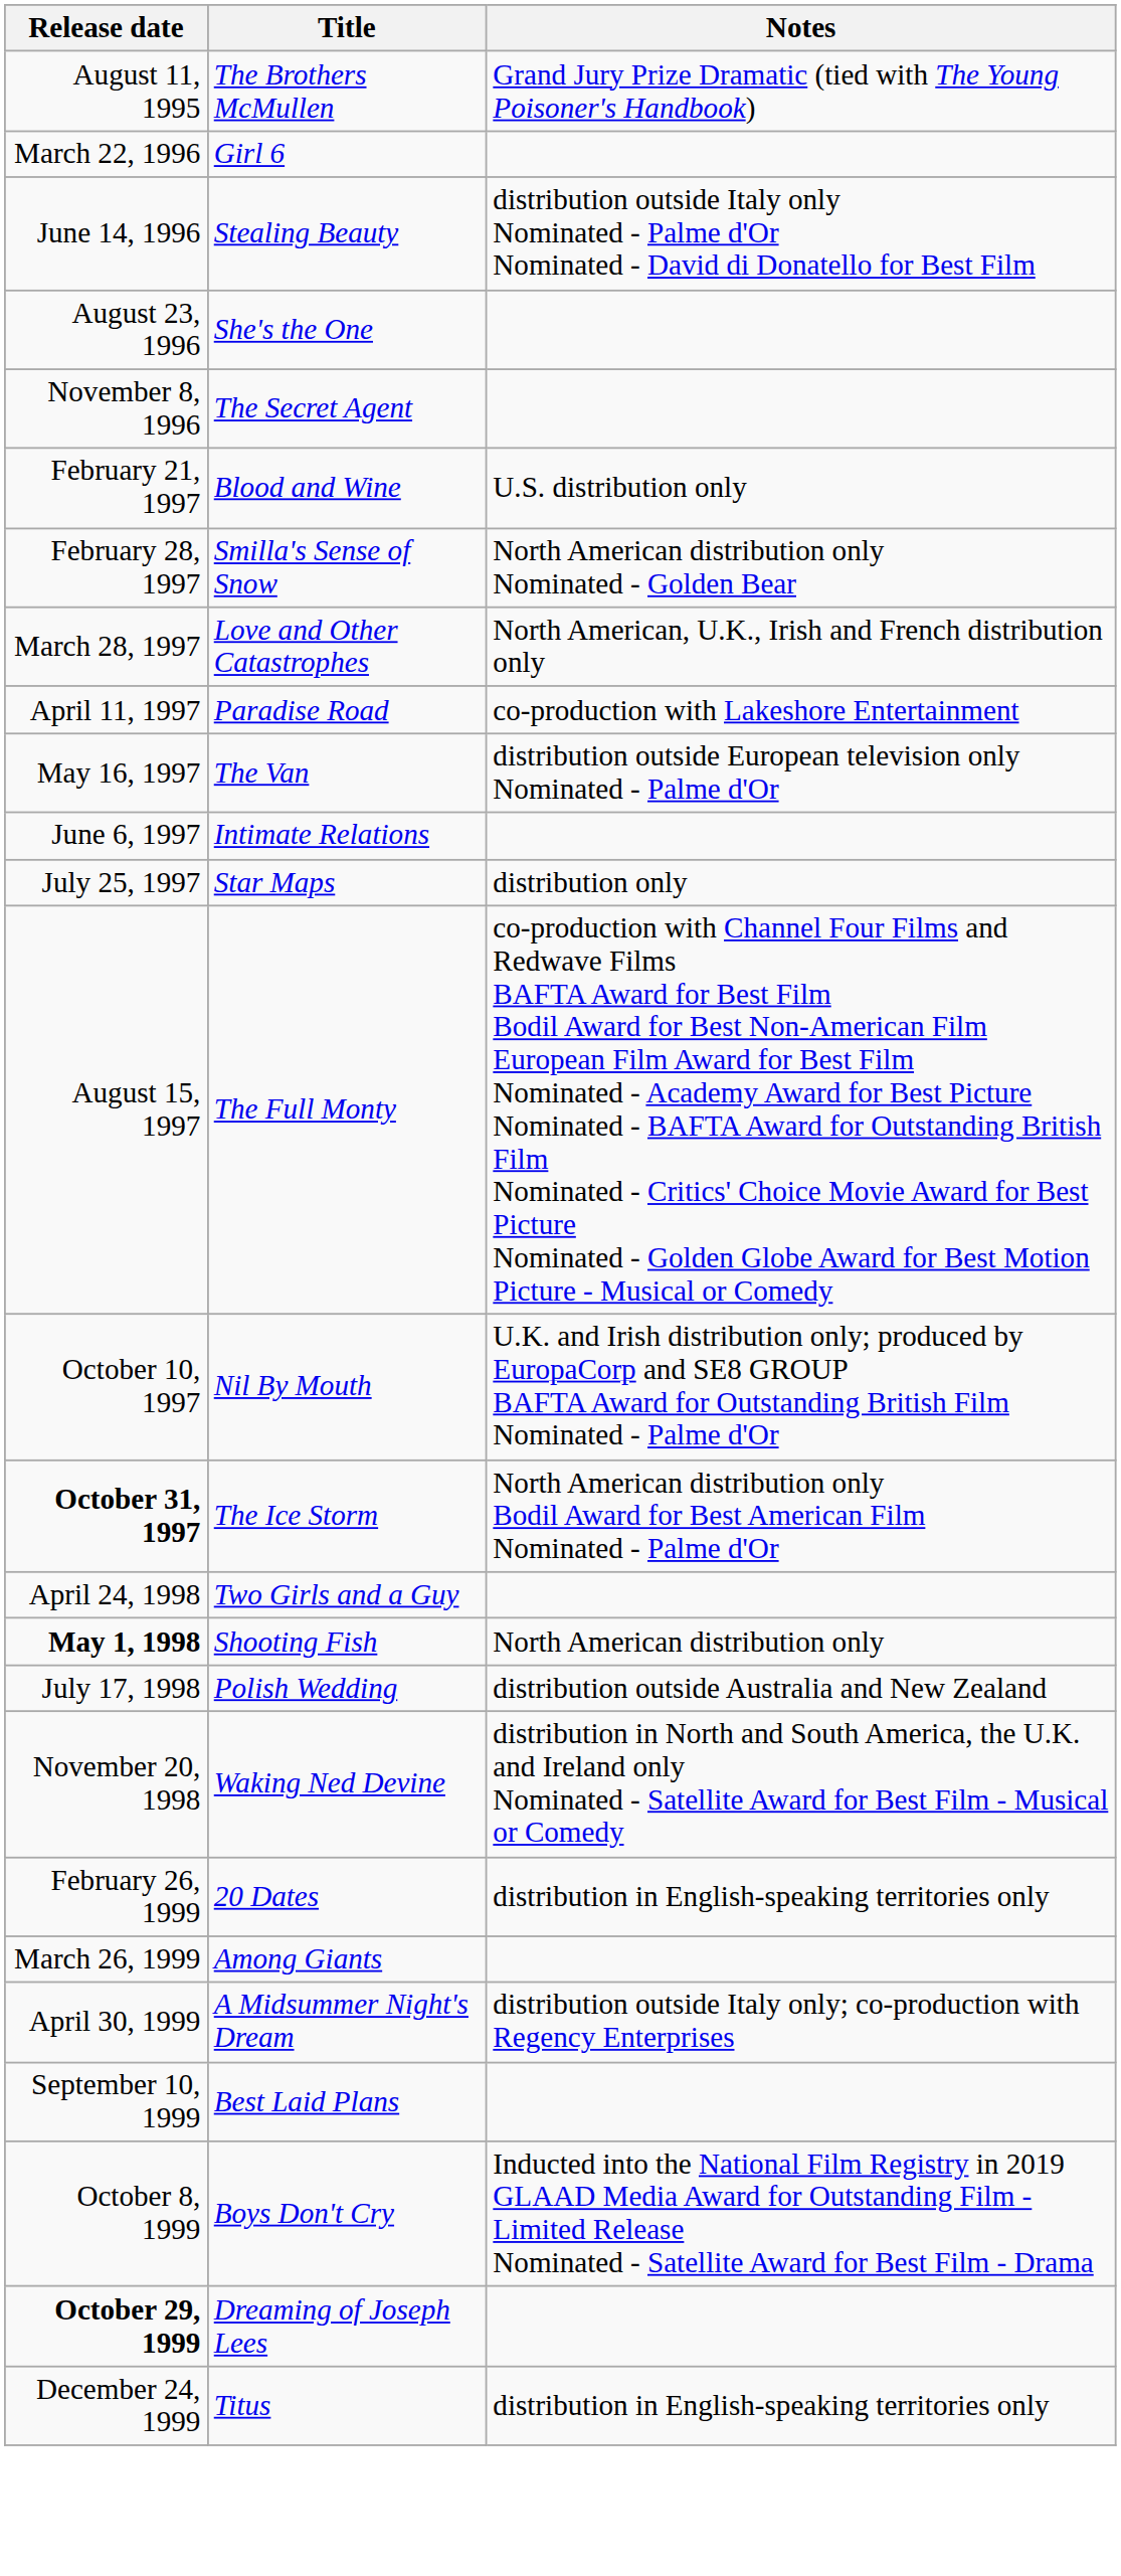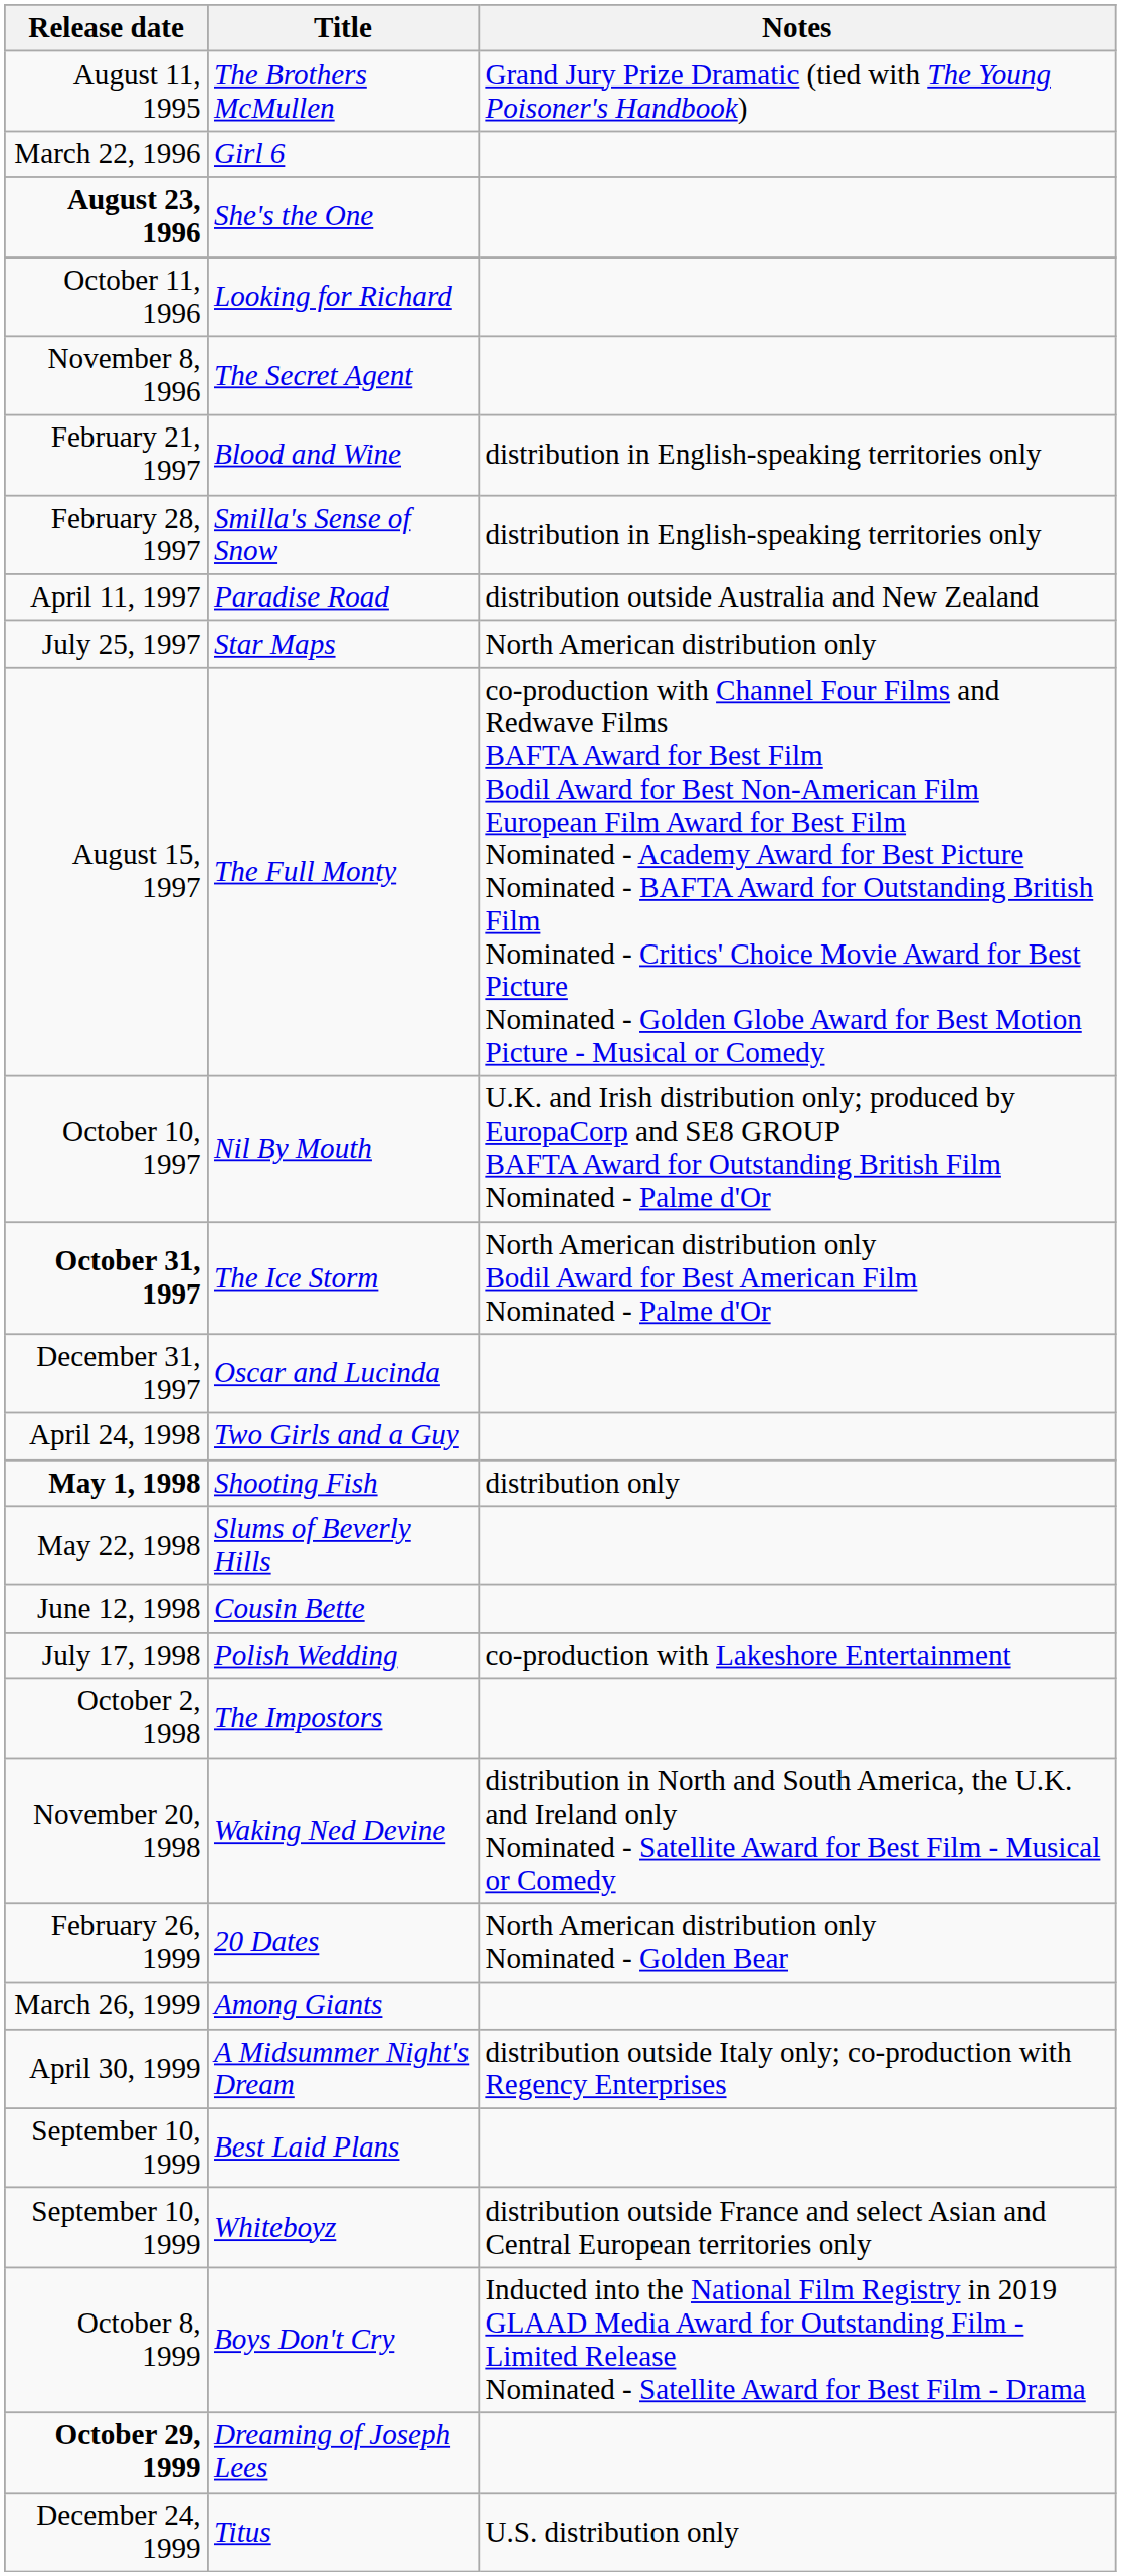 <table class="wikitable sortable">
 <tr>
 <th scope="col">Release date</th>
 <th>Title</th>
 <th>Notes</th>
 </tr>
 <tr>
 <td align="right">August 11, 1995</td>
 <td><em><a href='#'>The Brothers McMullen</a></em></td>
 <td><a href='#'>Grand Jury Prize Dramatic</a> (tied with <em><a href='#'>The Young Poisoner's Handbook</a></em>)</td>
 </tr>
 <tr>
 <td align="right">March 22, 1996</td>
 <td><em><a href='#'>Girl 6</a></em></td>
 <td></td>
 </tr>
 <tr>
-<td align="right">June 14, 1996</td>
-<td><em><a href='#'>Stealing Beauty</a></em></td>
-<td>distribution outside Italy only<br>Nominated - <a href='#'>Palme d'Or</a> <br>Nominated - <a href='#'>David di Donatello for Best Film</a></td>
+<td align="right"><strong>August 23, 1996</strong></td>
+<td><em><a href='#'>She's the One</a></em></td>
+<td></td>
 </tr>
 <tr>
-<td align="right">August 23, 1996</td>
-<td><em><a href='#'>She's the One</a></em></td>
+<td align="right">October 11, 1996</td>
+<td><em><a href='#'>Looking for Richard</a></em></td>
 <td></td>
 </tr>
 <tr>
 <td align="right">November 8, 1996</td>
 <td><em><a href='#'>The Secret Agent</a></em></td>
 <td></td>
 </tr>
 <tr>
 <td align="right">February 21, 1997</td>
 <td><em><a href='#'>Blood and Wine</a></em></td>
-<td>U.S. distribution only</td>
+<td>distribution in English-speaking territories only</td>
 </tr>
 <tr>
 <td align="right">February 28, 1997</td>
 <td><em><a href='#'>Smilla's Sense of Snow</a></em></td>
-<td>North American distribution only <br>Nominated - <a href='#'>Golden Bear</a></td>
-</tr>
-<tr>
-<td align="right">March 28, 1997</td>
-<td><em><a href='#'>Love and Other Catastrophes</a></em></td>
-<td>North American, U.K., Irish and French distribution only</td>
+<td>distribution in English-speaking territories only</td>
 </tr>
 <tr>
 <td align="right">April 11, 1997</td>
 <td><em><a href='#'>Paradise Road</a></em></td>
-<td>co-production with <a href='#'>Lakeshore Entertainment</a></td>
-</tr>
-<tr>
-<td align="right">May 16, 1997</td>
-<td><em><a href='#'>The Van</a></em></td>
-<td>distribution outside European television only <br>Nominated - <a href='#'>Palme d'Or</a></td>
-</tr>
-<tr>
-<td align="right">June 6, 1997</td>
-<td><em><a href='#'>Intimate Relations</a></em></td>
-<td></td>
+<td>distribution outside Australia and New Zealand</td>
 </tr>
 <tr>
 <td align="right">July 25, 1997</td>
 <td><em><a href='#'>Star Maps</a></em></td>
-<td>distribution only</td>
+<td>North American distribution only</td>
 </tr>
 <tr>
 <td align="right">August 15, 1997</td>
 <td><em><a href='#'>The Full Monty</a></em></td>
 <td>co-production with <a href='#'>Channel Four Films</a> and Redwave Films<br><a href='#'>BAFTA Award for Best Film</a> <br><a href='#'>Bodil Award for Best Non-American Film</a> <br><a href='#'>European Film Award for Best Film</a> <br>Nominated - <a href='#'>Academy Award for Best Picture</a> <br>Nominated - <a href='#'>BAFTA Award for Outstanding British Film</a> <br>Nominated - <a href='#'>Critics' Choice Movie Award for Best Picture</a> <br>Nominated - <a href='#'>Golden Globe Award for Best Motion Picture - Musical or Comedy</a></td>
 </tr>
 <tr>
 <td align="right">October 10, 1997</td>
 <td><em><a href='#'>Nil By Mouth</a></em></td>
 <td>U.K. and Irish distribution only; produced by <a href='#'>EuropaCorp</a> and SE8 GROUP<br><a href='#'>BAFTA Award for Outstanding British Film</a><br>Nominated - <a href='#'>Palme d'Or</a></td>
 </tr>
 <tr>
 <td align="right"><strong>October 31, 1997</strong></td>
 <td><em><a href='#'>The Ice Storm</a></em></td>
 <td>North American distribution only <br><a href='#'>Bodil Award for Best American Film</a> <br>Nominated - <a href='#'>Palme d'Or</a></td>
 </tr>
 <tr>
+<td align="right">December 31, 1997</td>
+<td><em><a href='#'>Oscar and Lucinda</a></em></td>
+<td></td>
+</tr>
+<tr>
 <td align="right">April 24, 1998</td>
 <td><em><a href='#'>Two Girls and a Guy</a></em></td>
 <td></td>
 </tr>
 <tr>
 <td align="right"><strong>May 1, 1998</strong></td>
 <td><em><a href='#'>Shooting Fish</a></em></td>
-<td>North American distribution only</td>
+<td>distribution only</td>
+</tr>
+<tr>
+<td align="right">May 22, 1998</td>
+<td><em><a href='#'>Slums of Beverly Hills</a></em></td>
+<td></td>
+</tr>
+<tr>
+<td align="right">June 12, 1998</td>
+<td><em><a href='#'>Cousin Bette</a></em></td>
+<td></td>
 </tr>
 <tr>
 <td align="right">July 17, 1998</td>
 <td><em><a href='#'>Polish Wedding</a></em></td>
-<td>distribution outside Australia and New Zealand</td>
+<td>co-production with <a href='#'>Lakeshore Entertainment</a></td>
+</tr>
+<tr>
+<td align="right">October 2, 1998</td>
+<td><em><a href='#'>The Impostors</a></em></td>
+<td></td>
 </tr>
 <tr>
 <td align="right">November 20, 1998</td>
 <td><em><a href='#'>Waking Ned Devine</a></em></td>
 <td>distribution in North and South America, the U.K. and Ireland only <br>Nominated - <a href='#'>Satellite Award for Best Film - Musical or Comedy</a></td>
 </tr>
 <tr>
 <td align="right">February 26, 1999</td>
 <td><em><a href='#'>20 Dates</a></em></td>
-<td>distribution in English-speaking territories only</td>
+<td>North American distribution only <br>Nominated - <a href='#'>Golden Bear</a></td>
 </tr>
 <tr>
 <td align="right">March 26, 1999</td>
 <td><em><a href='#'>Among Giants</a></em></td>
 <td></td>
 </tr>
 <tr>
 <td align="right">April 30, 1999</td>
 <td><em><a href='#'>A Midsummer Night's Dream</a></em></td>
 <td>distribution outside Italy only; co-production with <a href='#'>Regency Enterprises</a></td>
 </tr>
 <tr>
 <td align="right">September 10, 1999</td>
 <td><em><a href='#'>Best Laid Plans</a></em></td>
 <td></td>
 </tr>
 <tr>
+<td align="right">September 10, 1999</td>
+<td><em><a href='#'>Whiteboyz</a></em></td>
+<td>distribution outside France and select Asian and Central European territories only</td>
+</tr>
+<tr>
 <td align="right">October 8, 1999</td>
 <td><em><a href='#'>Boys Don't Cry</a></em></td>
 <td>Inducted into the <a href='#'>National Film Registry</a> in 2019<br><a href='#'>GLAAD Media Award for Outstanding Film - Limited Release</a><br>Nominated - <a href='#'>Satellite Award for Best Film - Drama</a></td>
 </tr>
 <tr>
 <td align="right"><strong>October 29, 1999</strong></td>
 <td><em><a href='#'>Dreaming of Joseph Lees</a></em></td>
 <td></td>
 </tr>
 <tr>
 <td align="right">December 24, 1999</td>
 <td><em><a href='#'>Titus</a></em></td>
-<td>distribution in English-speaking territories only</td>
+<td>U.S. distribution only</td>
 </tr>
 </table>
